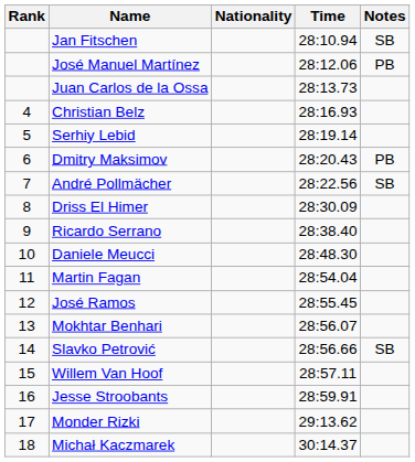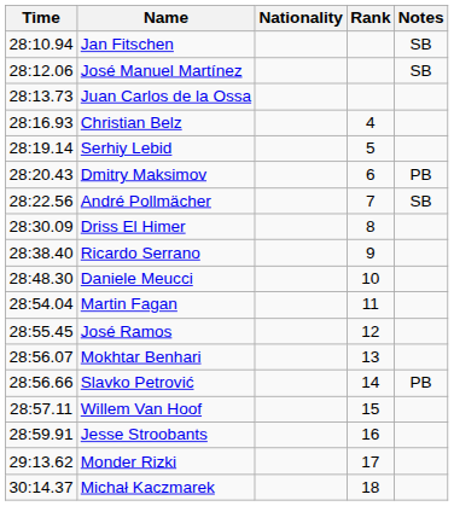 <table class="wikitable sortable" style="text-align:center">
 <tr>
-<th>Rank</th>
+<th>Time</th>
 <th>Name</th>
 <th>Nationality</th>
-<th>Time</th>
+<th>Rank</th>
 <th>Notes</th>
 </tr>
 <tr>
-<td></td>
+<td>28:10.94</td>
 <td align=left><a href='#'>Jan Fitschen</a></td>
 <td align=left></td>
-<td>28:10.94</td>
+<td></td>
 <td>SB</td>
 </tr>
 <tr>
-<td></td>
+<td>28:12.06</td>
 <td align=left><a href='#'>José Manuel Martínez</a></td>
 <td align=left></td>
-<td>28:12.06</td>
+<td></td>
+<td>SB</td>
+</tr>
+<tr>
+<td>28:13.73</td>
+<td align=left><a href='#'>Juan Carlos de la Ossa</a></td>
+<td align=left></td>
+<td></td>
+<td></td>
+</tr>
+<tr>
+<td>28:16.93</td>
+<td align=left><a href='#'>Christian Belz</a></td>
+<td align=left></td>
+<td>4</td>
+<td></td>
+</tr>
+<tr>
+<td>28:19.14</td>
+<td align=left><a href='#'>Serhiy Lebid</a></td>
+<td align=left></td>
+<td>5</td>
+<td></td>
+</tr>
+<tr>
+<td>28:20.43</td>
+<td align=left><a href='#'>Dmitry Maksimov</a></td>
+<td align=left></td>
+<td>6</td>
 <td>PB</td>
 </tr>
 <tr>
-<td></td>
-<td align=left><a href='#'>Juan Carlos de la Ossa</a></td>
+<td>28:22.56</td>
+<td align=left><a href='#'>André Pollmächer</a></td>
 <td align=left></td>
-<td>28:13.73</td>
+<td>7</td>
+<td>SB</td>
+</tr>
+<tr>
+<td>28:30.09</td>
+<td align=left><a href='#'>Driss El Himer</a></td>
+<td align=left></td>
+<td>8</td>
 <td></td>
 </tr>
 <tr>
-<td>4</td>
-<td align=left><a href='#'>Christian Belz</a></td>
+<td>28:38.40</td>
+<td align=left><a href='#'>Ricardo Serrano</a></td>
 <td align=left></td>
-<td>28:16.93</td>
+<td>9</td>
 <td></td>
 </tr>
 <tr>
-<td>5</td>
-<td align=left><a href='#'>Serhiy Lebid</a></td>
+<td>28:48.30</td>
+<td align=left><a href='#'>Daniele Meucci</a></td>
 <td align=left></td>
-<td>28:19.14</td>
+<td>10</td>
 <td></td>
 </tr>
 <tr>
-<td>6</td>
-<td align=left><a href='#'>Dmitry Maksimov</a></td>
+<td>28:54.04</td>
+<td align=left><a href='#'>Martin Fagan</a></td>
 <td align=left></td>
-<td>28:20.43</td>
+<td>11</td>
+<td></td>
+</tr>
+<tr>
+<td>28:55.45</td>
+<td align=left><a href='#'>José Ramos</a></td>
+<td align=left></td>
+<td>12</td>
+<td></td>
+</tr>
+<tr>
+<td>28:56.07</td>
+<td align=left><a href='#'>Mokhtar Benhari</a></td>
+<td align=left></td>
+<td>13</td>
+<td></td>
+</tr>
+<tr>
+<td>28:56.66</td>
+<td align=left><a href='#'>Slavko Petrović</a></td>
+<td align=left></td>
+<td>14</td>
 <td>PB</td>
 </tr>
 <tr>
-<td>7</td>
-<td align=left><a href='#'>André Pollmächer</a></td>
+<td>28:57.11</td>
+<td align=left><a href='#'>Willem Van Hoof</a></td>
 <td align=left></td>
-<td>28:22.56</td>
-<td>SB</td>
-</tr>
-<tr>
-<td>8</td>
-<td align=left><a href='#'>Driss El Himer</a></td>
-<td align=left></td>
-<td>28:30.09</td>
+<td>15</td>
 <td></td>
 </tr>
 <tr>
-<td>9</td>
-<td align=left><a href='#'>Ricardo Serrano</a></td>
+<td>28:59.91</td>
+<td align=left><a href='#'>Jesse Stroobants</a></td>
 <td align=left></td>
-<td>28:38.40</td>
+<td>16</td>
 <td></td>
 </tr>
 <tr>
-<td>10</td>
-<td align=left><a href='#'>Daniele Meucci</a></td>
+<td>29:13.62</td>
+<td align=left><a href='#'>Monder Rizki</a></td>
 <td align=left></td>
-<td>28:48.30</td>
+<td>17</td>
 <td></td>
 </tr>
 <tr>
-<td>11</td>
-<td align=left><a href='#'>Martin Fagan</a></td>
-<td align=left></td>
-<td>28:54.04</td>
-<td></td>
-</tr>
-<tr>
-<td>12</td>
-<td align=left><a href='#'>José Ramos</a></td>
-<td align=left></td>
-<td>28:55.45</td>
-<td></td>
-</tr>
-<tr>
-<td>13</td>
-<td align=left><a href='#'>Mokhtar Benhari</a></td>
-<td align=left></td>
-<td>28:56.07</td>
-<td></td>
-</tr>
-<tr>
-<td>14</td>
-<td align=left><a href='#'>Slavko Petrović</a></td>
-<td align=left></td>
-<td>28:56.66</td>
-<td>SB</td>
-</tr>
-<tr>
-<td>15</td>
-<td align=left><a href='#'>Willem Van Hoof</a></td>
-<td align=left></td>
-<td>28:57.11</td>
-<td></td>
-</tr>
-<tr>
-<td>16</td>
-<td align=left><a href='#'>Jesse Stroobants</a></td>
-<td align=left></td>
-<td>28:59.91</td>
-<td></td>
-</tr>
-<tr>
-<td>17</td>
-<td align=left><a href='#'>Monder Rizki</a></td>
-<td align=left></td>
-<td>29:13.62</td>
-<td></td>
-</tr>
-<tr>
-<td>18</td>
+<td>30:14.37</td>
 <td align=left><a href='#'>Michał Kaczmarek</a></td>
 <td align=left></td>
-<td>30:14.37</td>
+<td>18</td>
 <td></td>
 </tr>
 </table>
